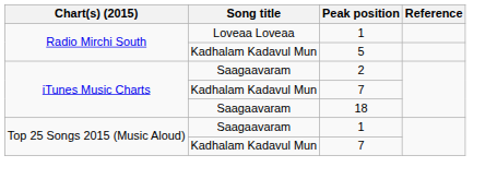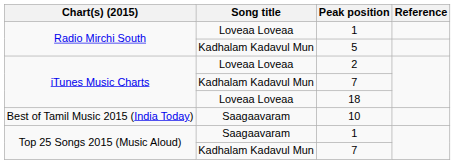 <table class="wikitable sortable plainrowheaders" style="text-align:center">
 <tr>
 <th>Chart(s) (2015)</th>
 <th>Song title</th>
 <th>Peak position</th>
 <th>Reference</th>
 </tr>
 <tr>
 <td rowspan="2"><a href='#'>Radio Mirchi South</a></td>
 <td>Loveaa Loveaa</td>
 <td>1</td>
 <td></td>
 </tr>
 <tr>
 <td>Kadhalam Kadavul Mun</td>
 <td>5</td>
 <td></td>
 </tr>
 <tr>
 <td rowspan="3"><a href='#'>iTunes Music Charts</a></td>
-<td>Saagaavaram</td>
+<td>Loveaa Loveaa</td>
 <td>2</td>
 <td rowspan="3"></td>
 </tr>
 <tr>
 <td>Kadhalam Kadavul Mun</td>
 <td>7</td>
 </tr>
 <tr>
+<td>Loveaa Loveaa</td>
+<td>18</td>
+</tr>
+<tr>
+<td>Best of Tamil Music 2015 (<a href='#'>India Today</a>)</td>
 <td>Saagaavaram</td>
-<td>18</td>
+<td>10</td>
+<td></td>
 </tr>
 <tr>
 <td rowspan="2">Top 25 Songs 2015 (Music Aloud)</td>
 <td>Saagaavaram</td>
 <td>1</td>
 <td rowspan="2"></td>
 </tr>
 <tr>
 <td>Kadhalam Kadavul Mun</td>
 <td>7</td>
 </tr>
 </table>
